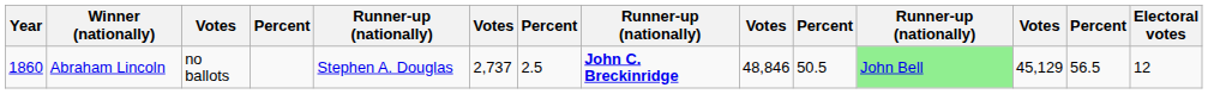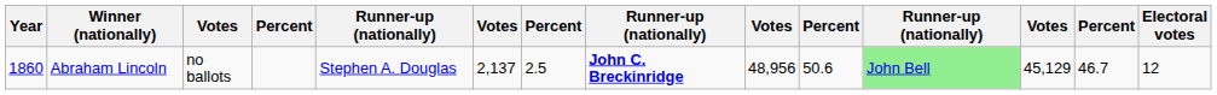 <table class="wikitable sortable">
 <tr>
 <th data-sort-type="number">Year</th>
 <th>Winner (nationally)</th>
 <th data-sort-type="number">Votes</th>
 <th data-sort-type="number">Percent</th>
 <th>Runner-up (nationally)</th>
 <th data-sort-type="number">Votes</th>
 <th data-sort-type="number">Percent</th>
 <th>Runner-up (nationally)</th>
 <th data-sort-type="number">Votes</th>
 <th data-sort-type="number">Percent</th>
 <th>Runner-up (nationally)</th>
 <th data-sort-type="number">Votes</th>
 <th data-sort-type="number">Percent</th>
 <th data-sort-type="number">Electoral<br>votes</th>
 </tr>
 <tr>
 <td style"text-align:left"><a href='#'>1860</a></td>
 <td><a href='#'>Abraham Lincoln</a></td>
 <td>no ballots</td>
 <td></td>
 <td><a href='#'>Stephen A. Douglas</a></td>
-<td>2,737</td>
+<td>2,137</td>
 <td>2.5</td>
 <td><strong><a href='#'>John C. Breckinridge</a></strong></td>
-<td>48,846</td>
-<td>50.5</td>
+<td>48,956</td>
+<td>50.6</td>
 <td style="background: lightgreen;"><a href='#'>John Bell</a></td>
 <td>45,129</td>
-<td>56.5</td>
+<td>46.7</td>
 <td>12</td>
 </tr>
 </table>
